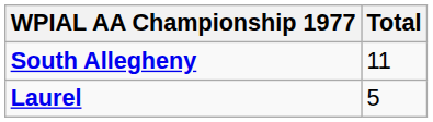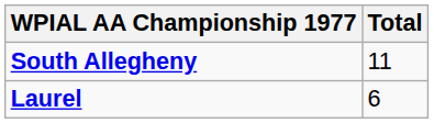 <table class="wikitable">
 <tr>
 <th>WPIAL AA Championship 1977</th>
 <th>Total</th>
 </tr>
 <tr>
 <td><strong><a href='#'>South Allegheny</a></strong></td>
 <td>11</td>
 </tr>
 <tr>
 <td><strong><a href='#'>Laurel</a></strong></td>
-<td>5</td>
+<td>6</td>
 </tr>
 </table>
